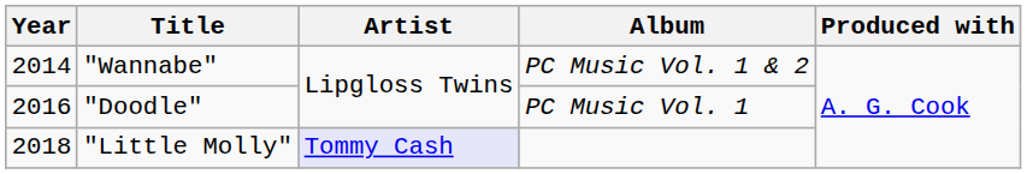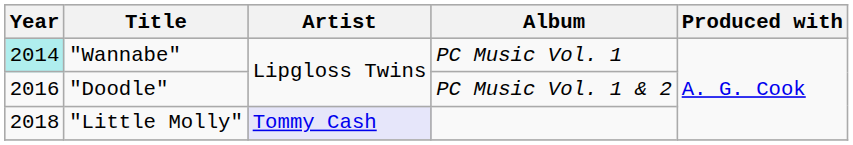 <table class="wikitable">
 <tr>
 <th>Year</th>
 <th>Title</th>
 <th>Artist</th>
 <th>Album</th>
 <th>Produced with</th>
 </tr>
 <tr>
-<td>2014</td>
+<td style="background: paleturquoise;">2014</td>
 <td>"Wannabe"</td>
 <td rowspan="2">Lipgloss Twins</td>
-<td><em>PC Music Vol. 1 & 2</em></td>
+<td><em>PC Music Vol. 1</em></td>
 <td rowspan="3"><a href='#'>A. G. Cook</a></td>
 </tr>
 <tr>
 <td>2016</td>
 <td>"Doodle"</td>
-<td><em>PC Music Vol. 1</em></td>
+<td><em>PC Music Vol. 1 & 2</em></td>
 </tr>
 <tr>
 <td>2018</td>
 <td>"Little Molly"</td>
 <td style="background: lavender;"><a href='#'>Tommy Cash</a></td>
 <td></td>
 </tr>
 </table>
